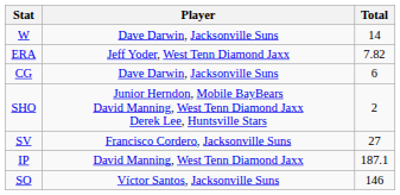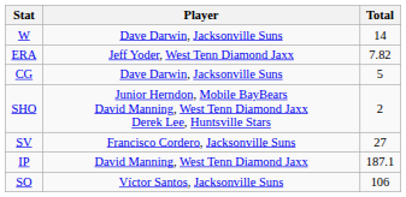 <table class="wikitable" width="40%" style="text-align:center;">
 <tr>
 <th width="5%">Stat</th>
 <th width="60%">Player</th>
 <th width="5%">Total</th>
 </tr>
 <tr>
 <td><a href='#'>W</a></td>
 <td><a href='#'>Dave Darwin</a>, <a href='#'>Jacksonville Suns</a></td>
 <td>14</td>
 </tr>
 <tr>
 <td><a href='#'>ERA</a></td>
 <td><a href='#'>Jeff Yoder</a>, <a href='#'>West Tenn Diamond Jaxx</a></td>
 <td>7.82</td>
 </tr>
 <tr>
 <td><a href='#'>CG</a></td>
 <td><a href='#'>Dave Darwin</a>, <a href='#'>Jacksonville Suns</a></td>
-<td>6</td>
+<td>5</td>
 </tr>
 <tr>
 <td><a href='#'>SHO</a></td>
 <td><a href='#'>Junior Herndon</a>, <a href='#'>Mobile BayBears</a> <br> <a href='#'>David Manning</a>, <a href='#'>West Tenn Diamond Jaxx</a> <br> <a href='#'>Derek Lee</a>, <a href='#'>Huntsville Stars</a></td>
 <td>2</td>
 </tr>
 <tr>
 <td><a href='#'>SV</a></td>
 <td><a href='#'>Francisco Cordero</a>, <a href='#'>Jacksonville Suns</a></td>
 <td>27</td>
 </tr>
 <tr>
 <td><a href='#'>IP</a></td>
 <td><a href='#'>David Manning</a>, <a href='#'>West Tenn Diamond Jaxx</a></td>
 <td>187.1</td>
 </tr>
 <tr>
 <td><a href='#'>SO</a></td>
 <td><a href='#'>Víctor Santos</a>, <a href='#'>Jacksonville Suns</a></td>
-<td>146</td>
+<td>106</td>
 </tr>
 </table>
